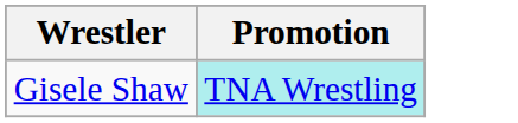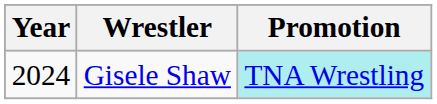 <table class="wikitable">
 <tr>
+<th>Year</th>
 <th>Wrestler</th>
 <th>Promotion</th>
 </tr>
 <tr>
+<td>2024</td>
 <td><a href='#'>Gisele Shaw</a></td>
 <td style="background: paleturquoise;"><a href='#'>TNA Wrestling</a></td>
 </tr>
 </table>
